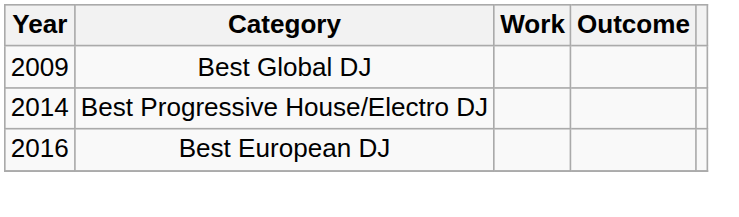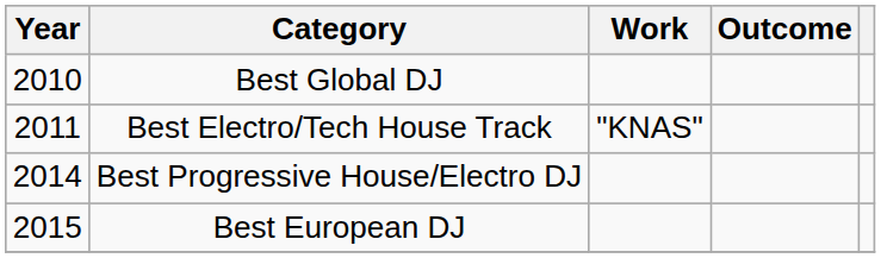 <table class="wikitable plainrowheaders" style="text-align:center;">
 <tr>
 <th>Year</th>
 <th>Category</th>
 <th>Work</th>
 <th>Outcome</th>
 <th></th>
 </tr>
 <tr>
-<td>2009</td>
+<td>2010</td>
 <td>Best Global DJ</td>
 <td></td>
+<td></td>
+<td></td>
+</tr>
+<tr>
+<td>2011</td>
+<td>Best Electro/Tech House Track</td>
+<td>"KNAS"</td>
 <td></td>
 <td></td>
 </tr>
 <tr>
 <td>2014</td>
 <td>Best Progressive House/Electro DJ</td>
 <td></td>
 <td></td>
 <td></td>
 </tr>
 <tr>
-<td>2016</td>
+<td>2015</td>
 <td>Best European DJ</td>
 <td></td>
 <td></td>
 <td></td>
 </tr>
 <tr>
 </tr>
 </table>
